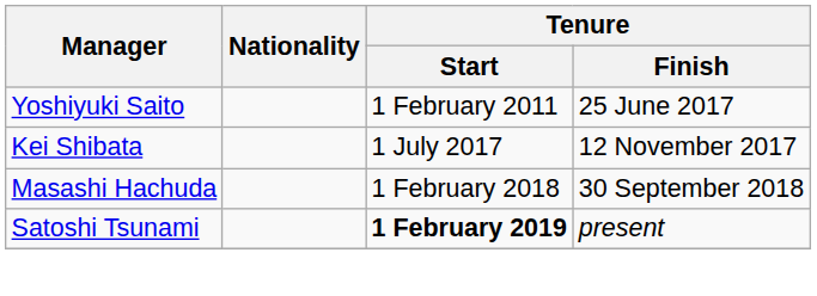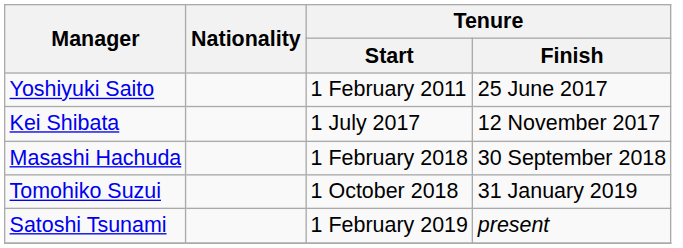 <table class="wikitable">
 <tr>
 <th rowspan="2">Manager</th>
 <th rowspan="2">Nationality</th>
 <th colspan="2">Tenure</th>
 </tr>
 <tr>
 <th>Start</th>
 <th>Finish </th>
 </tr>
 <tr>
 <td><a href='#'>Yoshiyuki Saito</a></td>
 <td></td>
 <td>1 February 2011</td>
 <td>25 June 2017<br></td>
 </tr>
 <tr>
 <td><a href='#'>Kei Shibata</a></td>
 <td></td>
 <td>1 July 2017</td>
 <td>12 November 2017<br></td>
 </tr>
 <tr>
 <td><a href='#'>Masashi Hachuda</a></td>
 <td></td>
 <td>1 February 2018</td>
 <td>30 September 2018<br></td>
 </tr>
 <tr>
+<td><a href='#'>Tomohiko Suzui</a></td>
+<td></td>
+<td>1 October 2018</td>
+<td>31 January 2019<br></td>
+</tr>
+<tr>
 <td><a href='#'>Satoshi Tsunami</a></td>
 <td></td>
-<td><strong>1 February 2019</strong></td>
+<td>1 February 2019</td>
 <td><em>present</em><br></td>
 </tr>
 <tr>
 </tr>
 </table>
